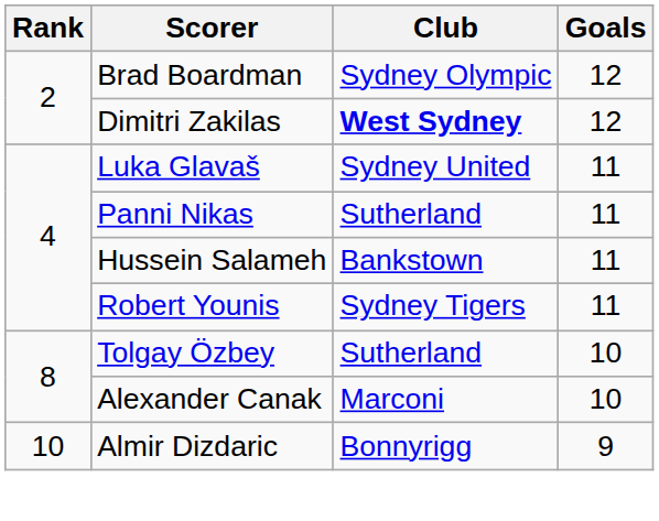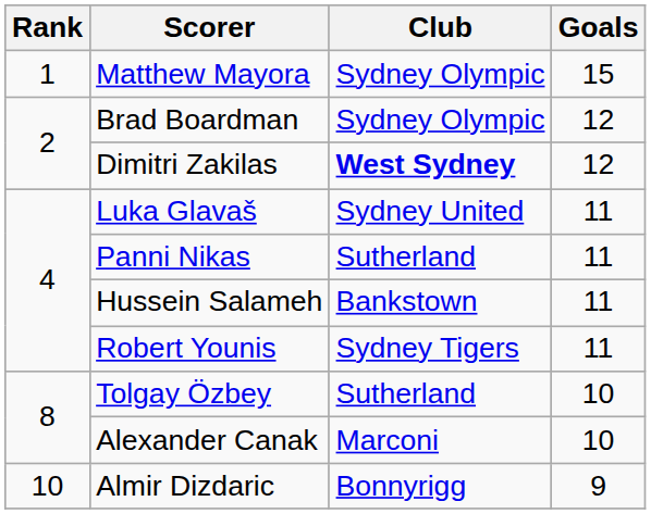 <table class="wikitable">
 <tr>
 <th>Rank</th>
 <th>Scorer</th>
 <th>Club</th>
 <th>Goals</th>
+</tr>
+<tr>
+<td align=center>1</td>
+<td> <a href='#'>Matthew Mayora</a></td>
+<td><a href='#'>Sydney Olympic</a></td>
+<td align=center>15</td>
 </tr>
 <tr>
 <td rowspan=2 align=center>2</td>
 <td> Brad Boardman</td>
 <td><a href='#'>Sydney Olympic</a></td>
 <td align=center>12</td>
 </tr>
 <tr>
 <td> Dimitri Zakilas</td>
 <td><strong><a href='#'>West Sydney</a></strong></td>
 <td align=center>12</td>
 </tr>
 <tr>
 <td rowspan=4 align=center>4</td>
 <td> <a href='#'>Luka Glavaš</a></td>
 <td><a href='#'>Sydney United</a></td>
 <td align=center>11</td>
 </tr>
 <tr>
 <td> <a href='#'>Panni Nikas</a></td>
 <td><a href='#'>Sutherland</a></td>
 <td align=center>11</td>
 </tr>
 <tr>
 <td> Hussein Salameh</td>
 <td><a href='#'>Bankstown</a></td>
 <td align=center>11</td>
 </tr>
 <tr>
 <td> <a href='#'>Robert Younis</a></td>
 <td><a href='#'>Sydney Tigers</a></td>
 <td align=center>11</td>
 </tr>
 <tr>
 <td rowspan=2 align=center>8</td>
 <td> <a href='#'>Tolgay Özbey</a></td>
 <td><a href='#'>Sutherland</a></td>
 <td align=center>10</td>
 </tr>
 <tr>
 <td> Alexander Canak</td>
 <td><a href='#'>Marconi</a></td>
 <td align=center>10</td>
 </tr>
 <tr>
 <td align=center>10</td>
 <td> Almir Dizdaric</td>
 <td><a href='#'>Bonnyrigg</a></td>
 <td align=center>9</td>
 </tr>
 </table>
